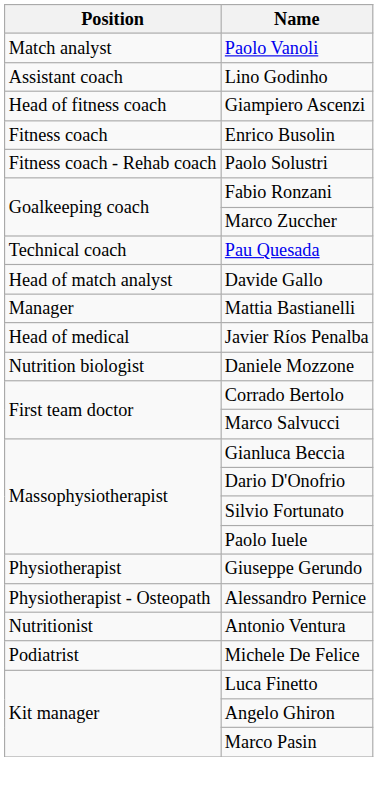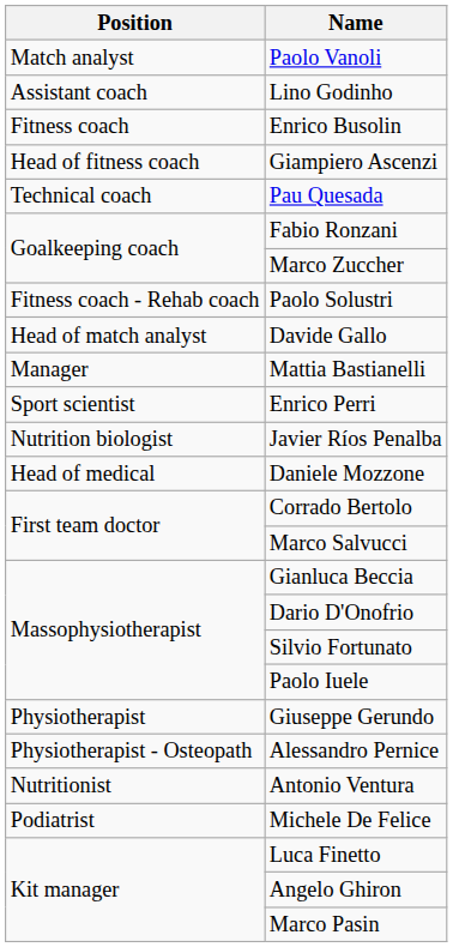 <table class="wikitable">
 <tr>
 <th>Position</th>
 <th>Name</th>
 </tr>
 <tr>
 <td>Match analyst</td>
 <td> <a href='#'>Paolo Vanoli</a></td>
 </tr>
 <tr>
 <td>Assistant coach</td>
 <td> Lino Godinho</td>
 </tr>
 <tr>
+<td>Fitness coach</td>
+<td> Enrico Busolin</td>
+</tr>
+<tr>
 <td>Head of fitness coach</td>
 <td> Giampiero Ascenzi</td>
 </tr>
 <tr>
-<td>Fitness coach</td>
-<td> Enrico Busolin</td>
-</tr>
-<tr>
-<td>Fitness coach - Rehab coach</td>
-<td> Paolo Solustri</td>
+<td>Technical coach</td>
+<td> <a href='#'>Pau Quesada</a></td>
 </tr>
 <tr>
 <td rowspan="2">Goalkeeping coach</td>
 <td> Fabio Ronzani</td>
 </tr>
 <tr>
 <td> Marco Zuccher</td>
 </tr>
 <tr>
-<td>Technical coach</td>
-<td> <a href='#'>Pau Quesada</a></td>
+<td>Fitness coach - Rehab coach</td>
+<td> Paolo Solustri</td>
 </tr>
 <tr>
 <td>Head of match analyst</td>
 <td> Davide Gallo</td>
 </tr>
 <tr>
 <td>Manager</td>
 <td> Mattia Bastianelli</td>
 </tr>
 <tr>
-<td>Head of medical</td>
+<td>Sport scientist</td>
+<td> Enrico Perri</td>
+</tr>
+<tr>
+<td>Nutrition biologist</td>
 <td> Javier Ríos Penalba</td>
 </tr>
 <tr>
-<td>Nutrition biologist</td>
+<td>Head of medical</td>
 <td> Daniele Mozzone</td>
 </tr>
 <tr>
 <td rowspan="2">First team doctor</td>
 <td> Corrado Bertolo</td>
 </tr>
 <tr>
 <td> Marco Salvucci</td>
 </tr>
 <tr>
 <td rowspan="4">Massophysiotherapist</td>
 <td> Gianluca Beccia</td>
 </tr>
 <tr>
 <td> Dario D'Onofrio</td>
 </tr>
 <tr>
 <td> Silvio Fortunato</td>
 </tr>
 <tr>
 <td> Paolo Iuele</td>
 </tr>
 <tr>
 <td>Physiotherapist</td>
 <td> Giuseppe Gerundo</td>
 </tr>
 <tr>
 <td>Physiotherapist - Osteopath</td>
 <td> Alessandro Pernice</td>
 </tr>
 <tr>
 <td>Nutritionist</td>
 <td> Antonio Ventura</td>
 </tr>
 <tr>
 <td>Podiatrist</td>
 <td> Michele De Felice</td>
 </tr>
 <tr>
 <td rowspan="3">Kit manager</td>
 <td> Luca Finetto</td>
 </tr>
 <tr>
 <td> Angelo Ghiron</td>
 </tr>
 <tr>
 <td> Marco Pasin</td>
 </tr>
 </table>
